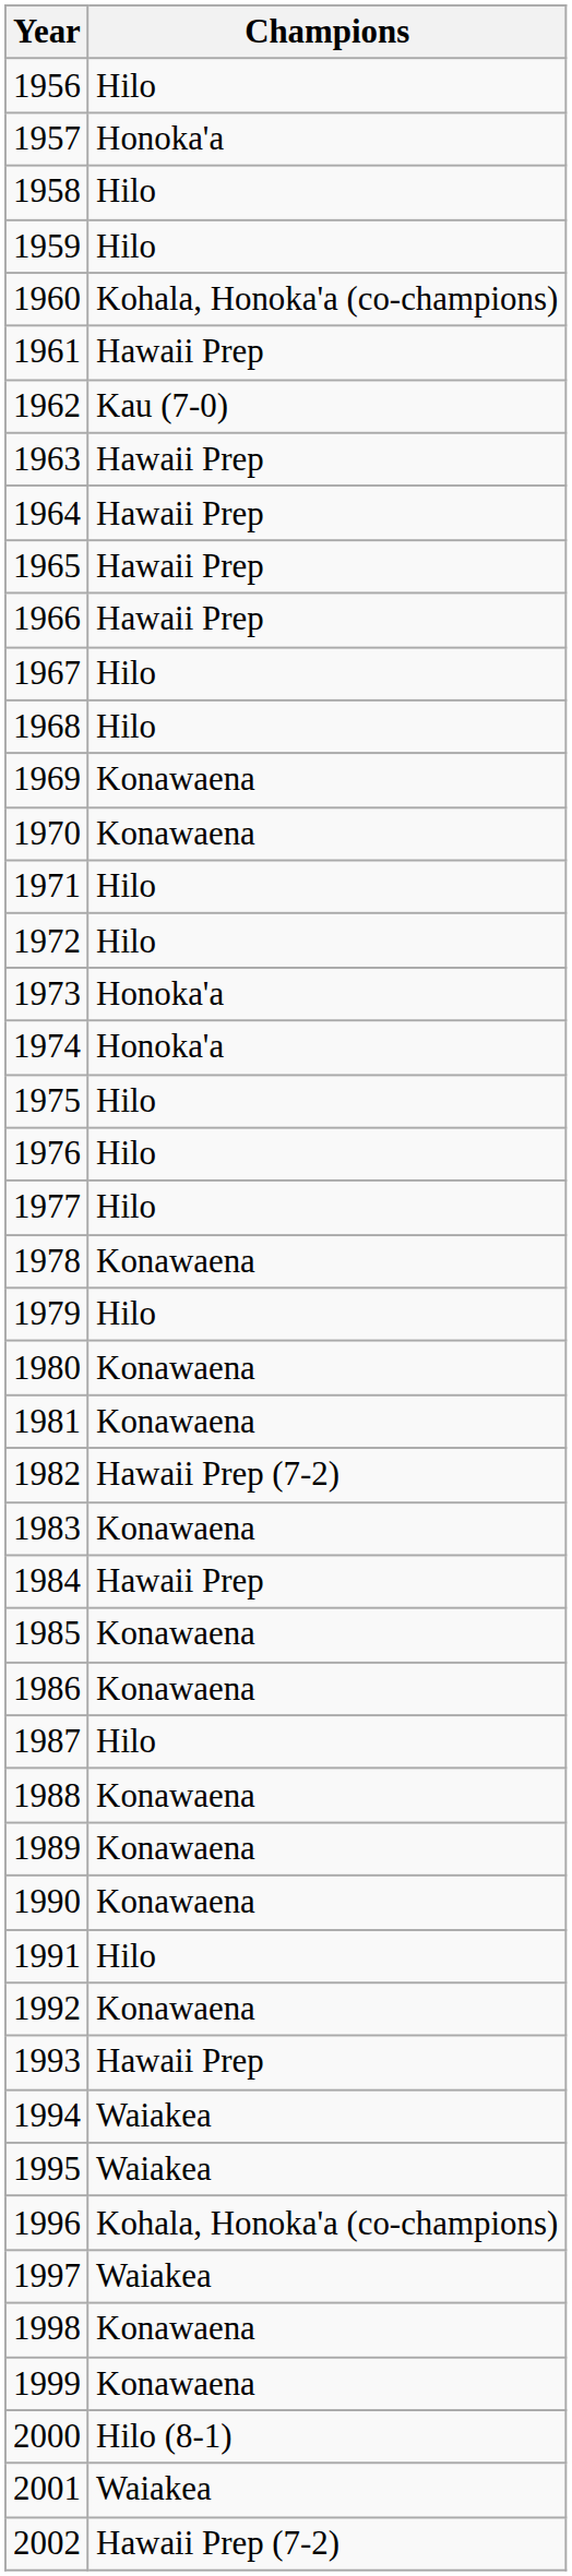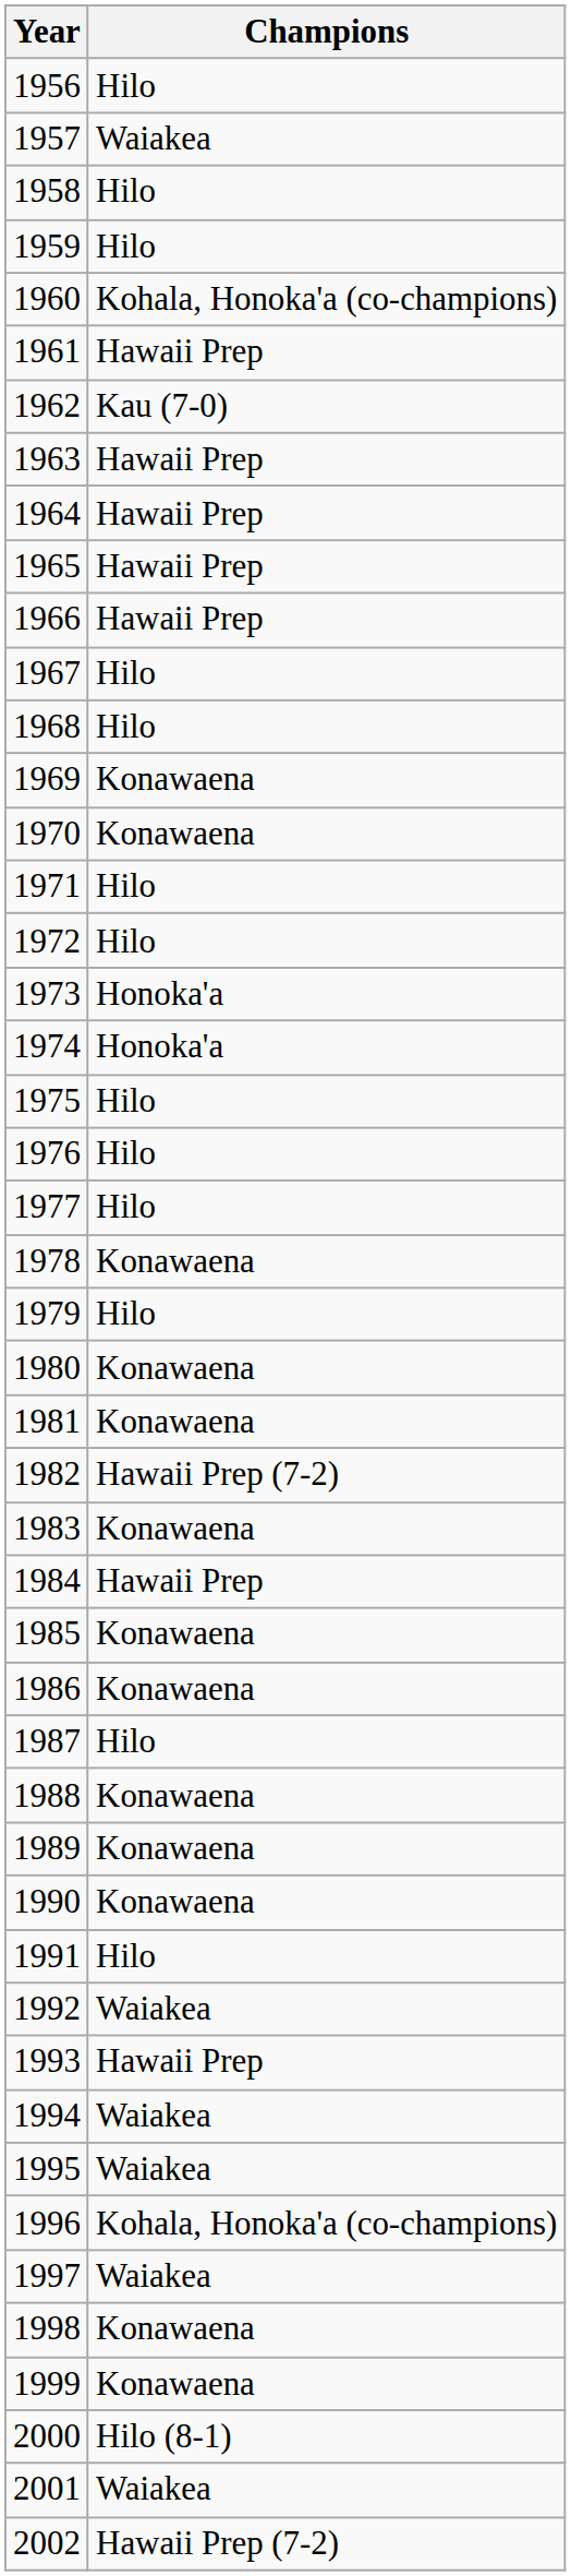 <table class="wikitable">
 <tr>
 <th>Year</th>
 <th>Champions</th>
 </tr>
 <tr>
 <td>1956</td>
 <td>Hilo</td>
 </tr>
 <tr>
 <td>1957</td>
-<td>Honoka'a</td>
+<td>Waiakea</td>
 </tr>
 <tr>
 <td>1958</td>
 <td>Hilo</td>
 </tr>
 <tr>
 <td>1959</td>
 <td>Hilo</td>
 </tr>
 <tr>
 <td>1960</td>
 <td>Kohala, Honoka'a (co-champions)</td>
 </tr>
 <tr>
 <td>1961</td>
 <td>Hawaii Prep</td>
 </tr>
 <tr>
 <td>1962</td>
 <td>Kau (7-0)</td>
 </tr>
 <tr>
 <td>1963</td>
 <td>Hawaii Prep</td>
 </tr>
 <tr>
 <td>1964</td>
 <td>Hawaii Prep</td>
 </tr>
 <tr>
 <td>1965</td>
 <td>Hawaii Prep</td>
 </tr>
 <tr>
 <td>1966</td>
 <td>Hawaii Prep</td>
 </tr>
 <tr>
 <td>1967</td>
 <td>Hilo</td>
 </tr>
 <tr>
 <td>1968</td>
 <td>Hilo</td>
 </tr>
 <tr>
 <td>1969</td>
 <td>Konawaena</td>
 </tr>
 <tr>
 <td>1970</td>
 <td>Konawaena</td>
 </tr>
 <tr>
 <td>1971</td>
 <td>Hilo</td>
 </tr>
 <tr>
 <td>1972</td>
 <td>Hilo</td>
 </tr>
 <tr>
 <td>1973</td>
 <td>Honoka'a</td>
 </tr>
 <tr>
 <td>1974</td>
 <td>Honoka'a</td>
 </tr>
 <tr>
 <td>1975</td>
 <td>Hilo</td>
 </tr>
 <tr>
 <td>1976</td>
 <td>Hilo</td>
 </tr>
 <tr>
 <td>1977</td>
 <td>Hilo</td>
 </tr>
 <tr>
 <td>1978</td>
 <td>Konawaena</td>
 </tr>
 <tr>
 <td>1979</td>
 <td>Hilo</td>
 </tr>
 <tr>
 <td>1980</td>
 <td>Konawaena</td>
 </tr>
 <tr>
 <td>1981</td>
 <td>Konawaena</td>
 </tr>
 <tr>
 <td>1982</td>
 <td>Hawaii Prep (7-2)</td>
 </tr>
 <tr>
 <td>1983</td>
 <td>Konawaena</td>
 </tr>
 <tr>
 <td>1984</td>
 <td>Hawaii Prep</td>
 </tr>
 <tr>
 <td>1985</td>
 <td>Konawaena</td>
 </tr>
 <tr>
 <td>1986</td>
 <td>Konawaena</td>
 </tr>
 <tr>
 <td>1987</td>
 <td>Hilo</td>
 </tr>
 <tr>
 <td>1988</td>
 <td>Konawaena</td>
 </tr>
 <tr>
 <td>1989</td>
 <td>Konawaena</td>
 </tr>
 <tr>
 <td>1990</td>
 <td>Konawaena</td>
 </tr>
 <tr>
 <td>1991</td>
 <td>Hilo</td>
 </tr>
 <tr>
 <td>1992</td>
-<td>Konawaena</td>
+<td>Waiakea</td>
 </tr>
 <tr>
 <td>1993</td>
 <td>Hawaii Prep</td>
 </tr>
 <tr>
 <td>1994</td>
 <td>Waiakea</td>
 </tr>
 <tr>
 <td>1995</td>
 <td>Waiakea</td>
 </tr>
 <tr>
 <td>1996</td>
 <td>Kohala, Honoka'a (co-champions)</td>
 </tr>
 <tr>
 <td>1997</td>
 <td>Waiakea</td>
 </tr>
 <tr>
 <td>1998</td>
 <td>Konawaena</td>
 </tr>
 <tr>
 <td>1999</td>
 <td>Konawaena</td>
 </tr>
 <tr>
 <td>2000</td>
 <td>Hilo (8-1)</td>
 </tr>
 <tr>
 <td>2001</td>
 <td>Waiakea</td>
 </tr>
 <tr>
 <td>2002</td>
 <td>Hawaii Prep (7-2)</td>
 </tr>
 </table>
